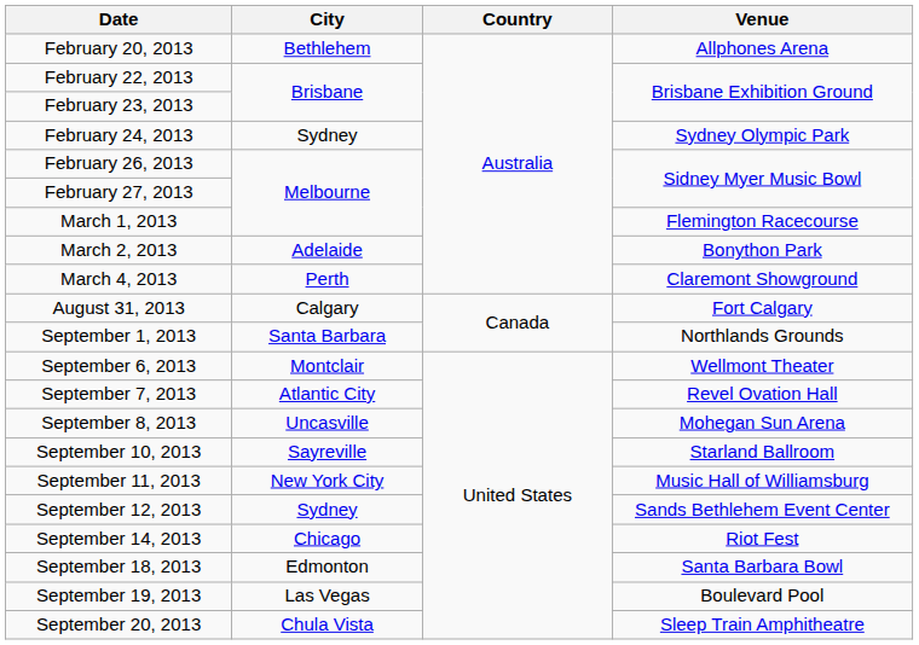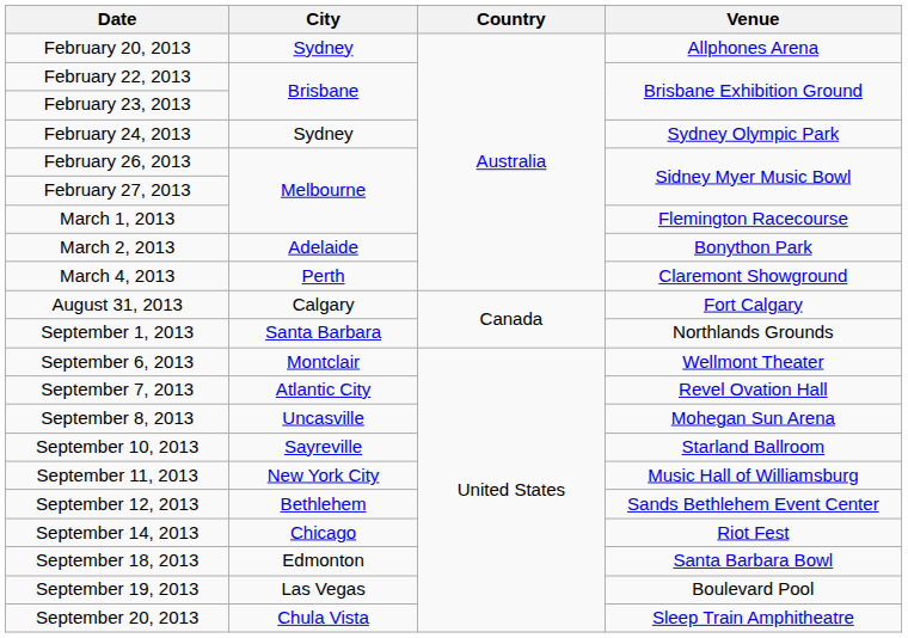 <table class="wikitable plainrowheaders" style="text-align:center;">
 <tr>
 <th scope="col" style="width:12em;">Date</th>
 <th scope="col" style="width:10em;">City</th>
 <th scope="col" style="width:10em;">Country</th>
 <th scope="col" style="width:16em;">Venue</th>
 </tr>
 <tr>
 <td>February 20, 2013</td>
-<td><a href='#'>Bethlehem</a></td>
+<td><a href='#'>Sydney</a></td>
 <td rowspan="9"><a href='#'>Australia</a></td>
 <td><a href='#'>Allphones Arena</a></td>
 </tr>
 <tr>
 <td>February 22, 2013</td>
 <td rowspan="2"><a href='#'>Brisbane</a></td>
 <td rowspan="2"><a href='#'>Brisbane Exhibition Ground</a></td>
 </tr>
 <tr>
 <td>February 23, 2013</td>
 </tr>
 <tr>
 <td>February 24, 2013</td>
 <td>Sydney</td>
 <td><a href='#'>Sydney Olympic Park</a></td>
 </tr>
 <tr>
 <td>February 26, 2013</td>
 <td rowspan="3"><a href='#'>Melbourne</a></td>
 <td rowspan="2"><a href='#'>Sidney Myer Music Bowl</a></td>
 </tr>
 <tr>
 <td>February 27, 2013</td>
 </tr>
 <tr>
 <td>March 1, 2013</td>
 <td><a href='#'>Flemington Racecourse</a></td>
 </tr>
 <tr>
 <td>March 2, 2013</td>
 <td><a href='#'>Adelaide</a></td>
 <td><a href='#'>Bonython Park</a></td>
 </tr>
 <tr>
 <td>March 4, 2013</td>
 <td><a href='#'>Perth</a></td>
 <td><a href='#'>Claremont Showground</a></td>
 </tr>
 <tr>
 <td>August 31, 2013</td>
 <td>Calgary</td>
 <td rowspan="2">Canada</td>
 <td><a href='#'>Fort Calgary</a></td>
 </tr>
 <tr>
 <td>September 1, 2013</td>
 <td><a href='#'>Santa Barbara</a></td>
 <td>Northlands Grounds</td>
 </tr>
 <tr>
 <td>September 6, 2013</td>
 <td><a href='#'>Montclair</a></td>
 <td rowspan="10">United States</td>
 <td><a href='#'>Wellmont Theater</a></td>
 </tr>
 <tr>
 <td>September 7, 2013</td>
 <td><a href='#'>Atlantic City</a></td>
 <td><a href='#'>Revel Ovation Hall</a></td>
 </tr>
 <tr>
 <td>September 8, 2013</td>
 <td><a href='#'>Uncasville</a></td>
 <td><a href='#'>Mohegan Sun Arena</a></td>
 </tr>
 <tr>
 <td>September 10, 2013</td>
 <td><a href='#'>Sayreville</a></td>
 <td><a href='#'>Starland Ballroom</a></td>
 </tr>
 <tr>
 <td>September 11, 2013</td>
 <td><a href='#'>New York City</a></td>
 <td><a href='#'>Music Hall of Williamsburg</a></td>
 </tr>
 <tr>
 <td>September 12, 2013</td>
-<td><a href='#'>Sydney</a></td>
+<td><a href='#'>Bethlehem</a></td>
 <td><a href='#'>Sands Bethlehem Event Center</a></td>
 </tr>
 <tr>
 <td>September 14, 2013</td>
 <td><a href='#'>Chicago</a></td>
 <td><a href='#'>Riot Fest</a></td>
 </tr>
 <tr>
 <td>September 18, 2013</td>
 <td>Edmonton</td>
 <td><a href='#'>Santa Barbara Bowl</a></td>
 </tr>
 <tr>
 <td>September 19, 2013</td>
 <td>Las Vegas</td>
 <td>Boulevard Pool</td>
 </tr>
 <tr>
 <td>September 20, 2013</td>
 <td><a href='#'>Chula Vista</a></td>
 <td><a href='#'>Sleep Train Amphitheatre</a></td>
 </tr>
 </table>
